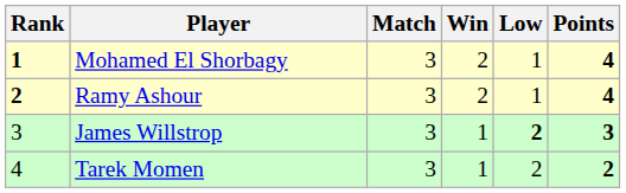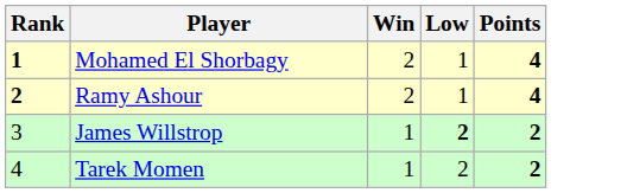 <table class="wikitable">
 <tr>
 <th width=20>Rank</th>
 <th width=200>Player</th>
-<th width=20>Match</th>
 <th width=20>Win</th>
 <th width=20>Low</th>
 <th width=20>Points</th>
 </tr>
 <tr style="text-align:right; background:#ffc;">
 <td align="left"><strong>1</strong></td>
 <td style="text-align:left;"> <a href='#'>Mohamed El Shorbagy</a></td>
-<td>3</td>
 <td>2</td>
 <td>1</td>
 <td><strong>4</strong></td>
 </tr>
 <tr style="text-align:right; background:#ffc;">
 <td align="left"><strong>2</strong></td>
 <td style="text-align:left;"> <a href='#'>Ramy Ashour</a></td>
-<td>3</td>
 <td>2</td>
 <td>1</td>
 <td><strong>4</strong></td>
 </tr>
 <tr style="text-align:right; background:#cfc;">
 <td align="left">3</td>
 <td style="text-align:left;"> <a href='#'>James Willstrop</a></td>
-<td>3</td>
 <td>1</td>
 <td><strong>2</strong></td>
-<td><strong>3</strong></td>
+<td><strong>2</strong></td>
 </tr>
 <tr style="text-align:right; background:#cfc;">
 <td align="left">4</td>
 <td style="text-align:left;"> <a href='#'>Tarek Momen</a></td>
-<td>3</td>
 <td>1</td>
 <td>2</td>
 <td><strong>2</strong></td>
 </tr>
 </table>
